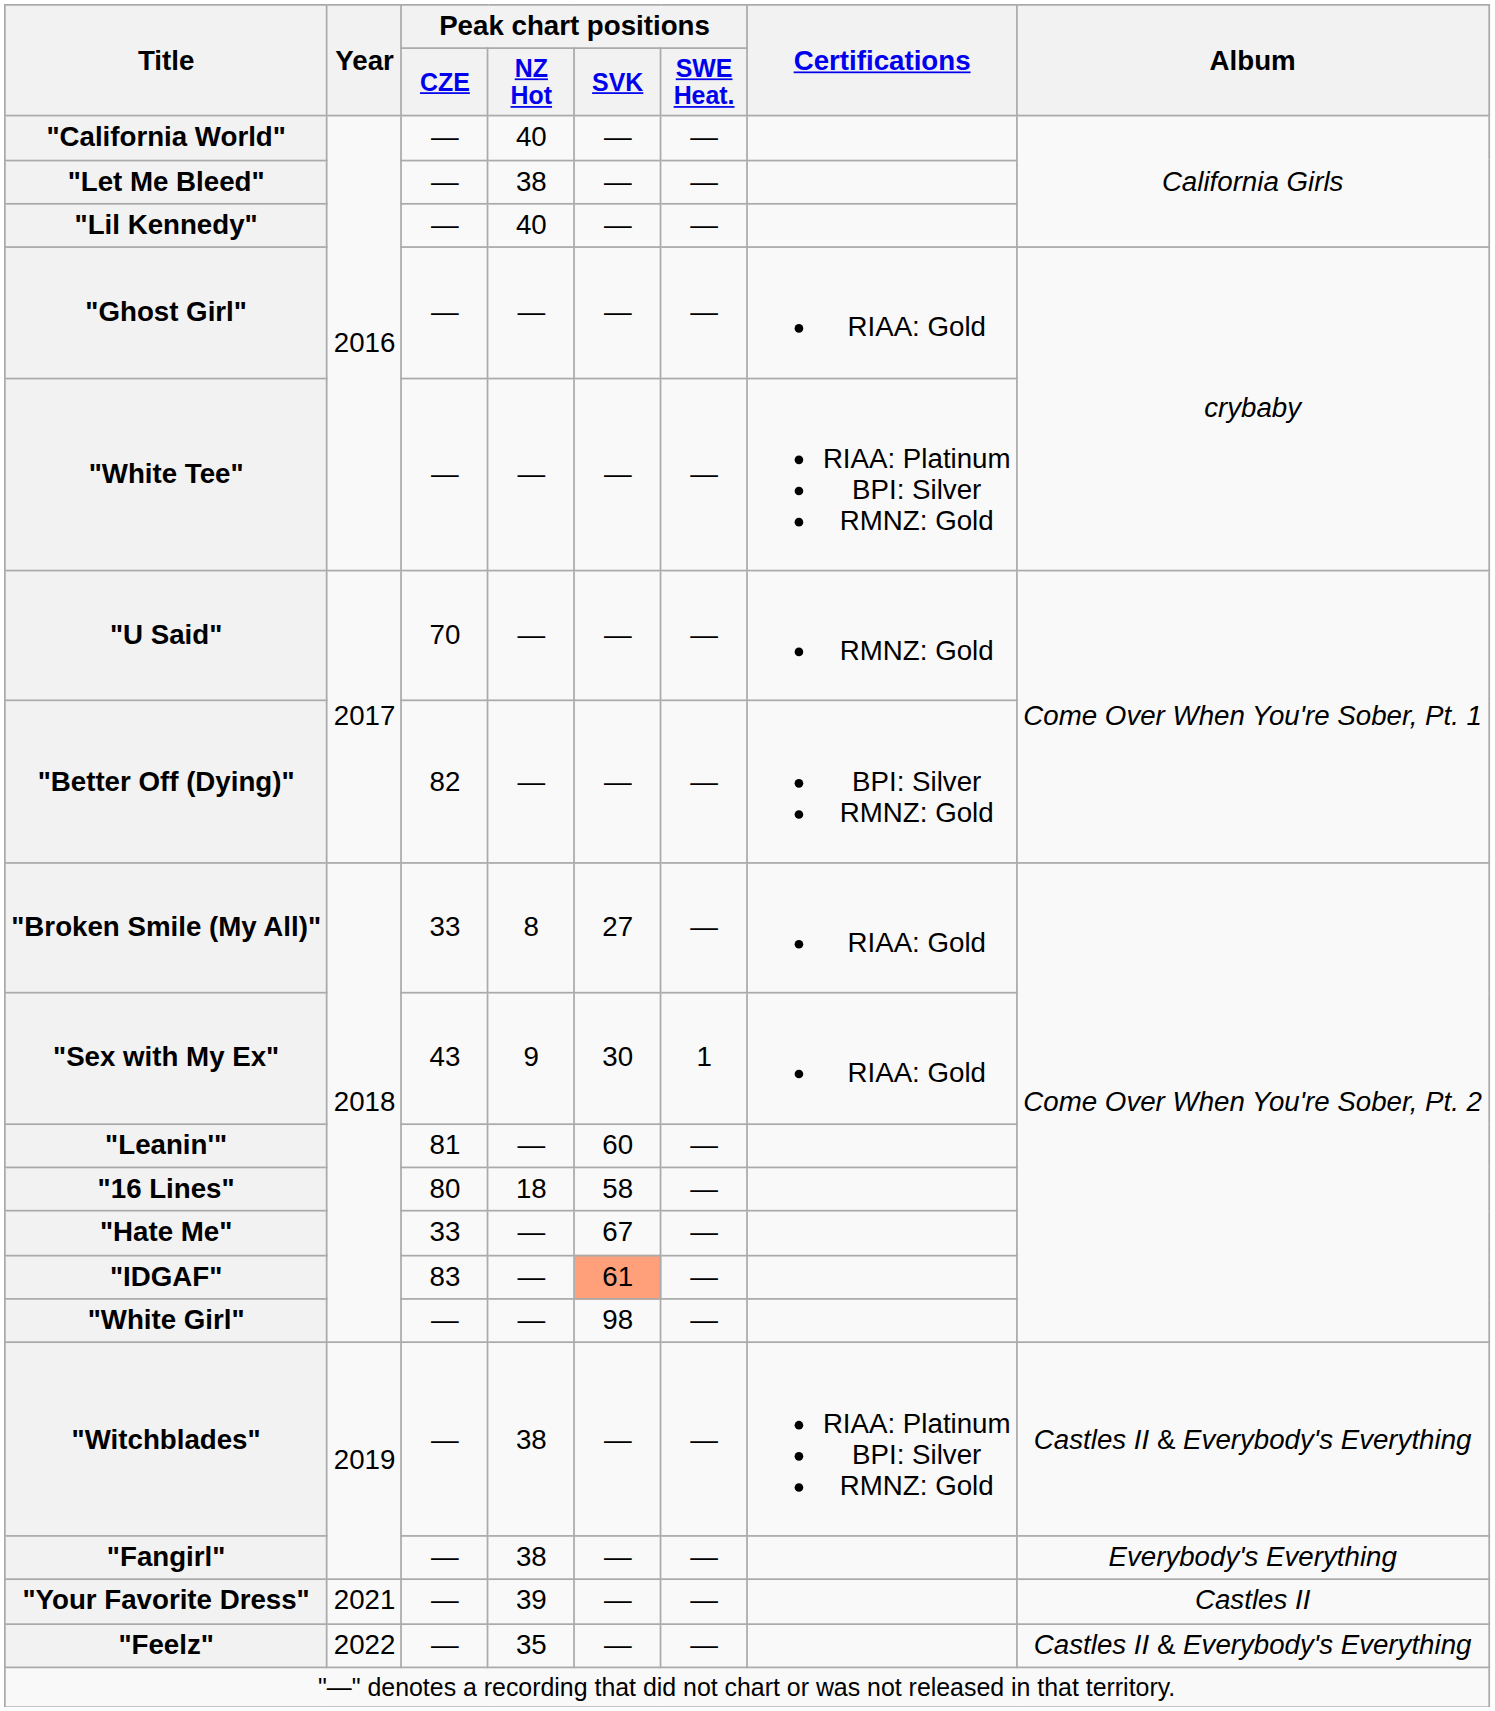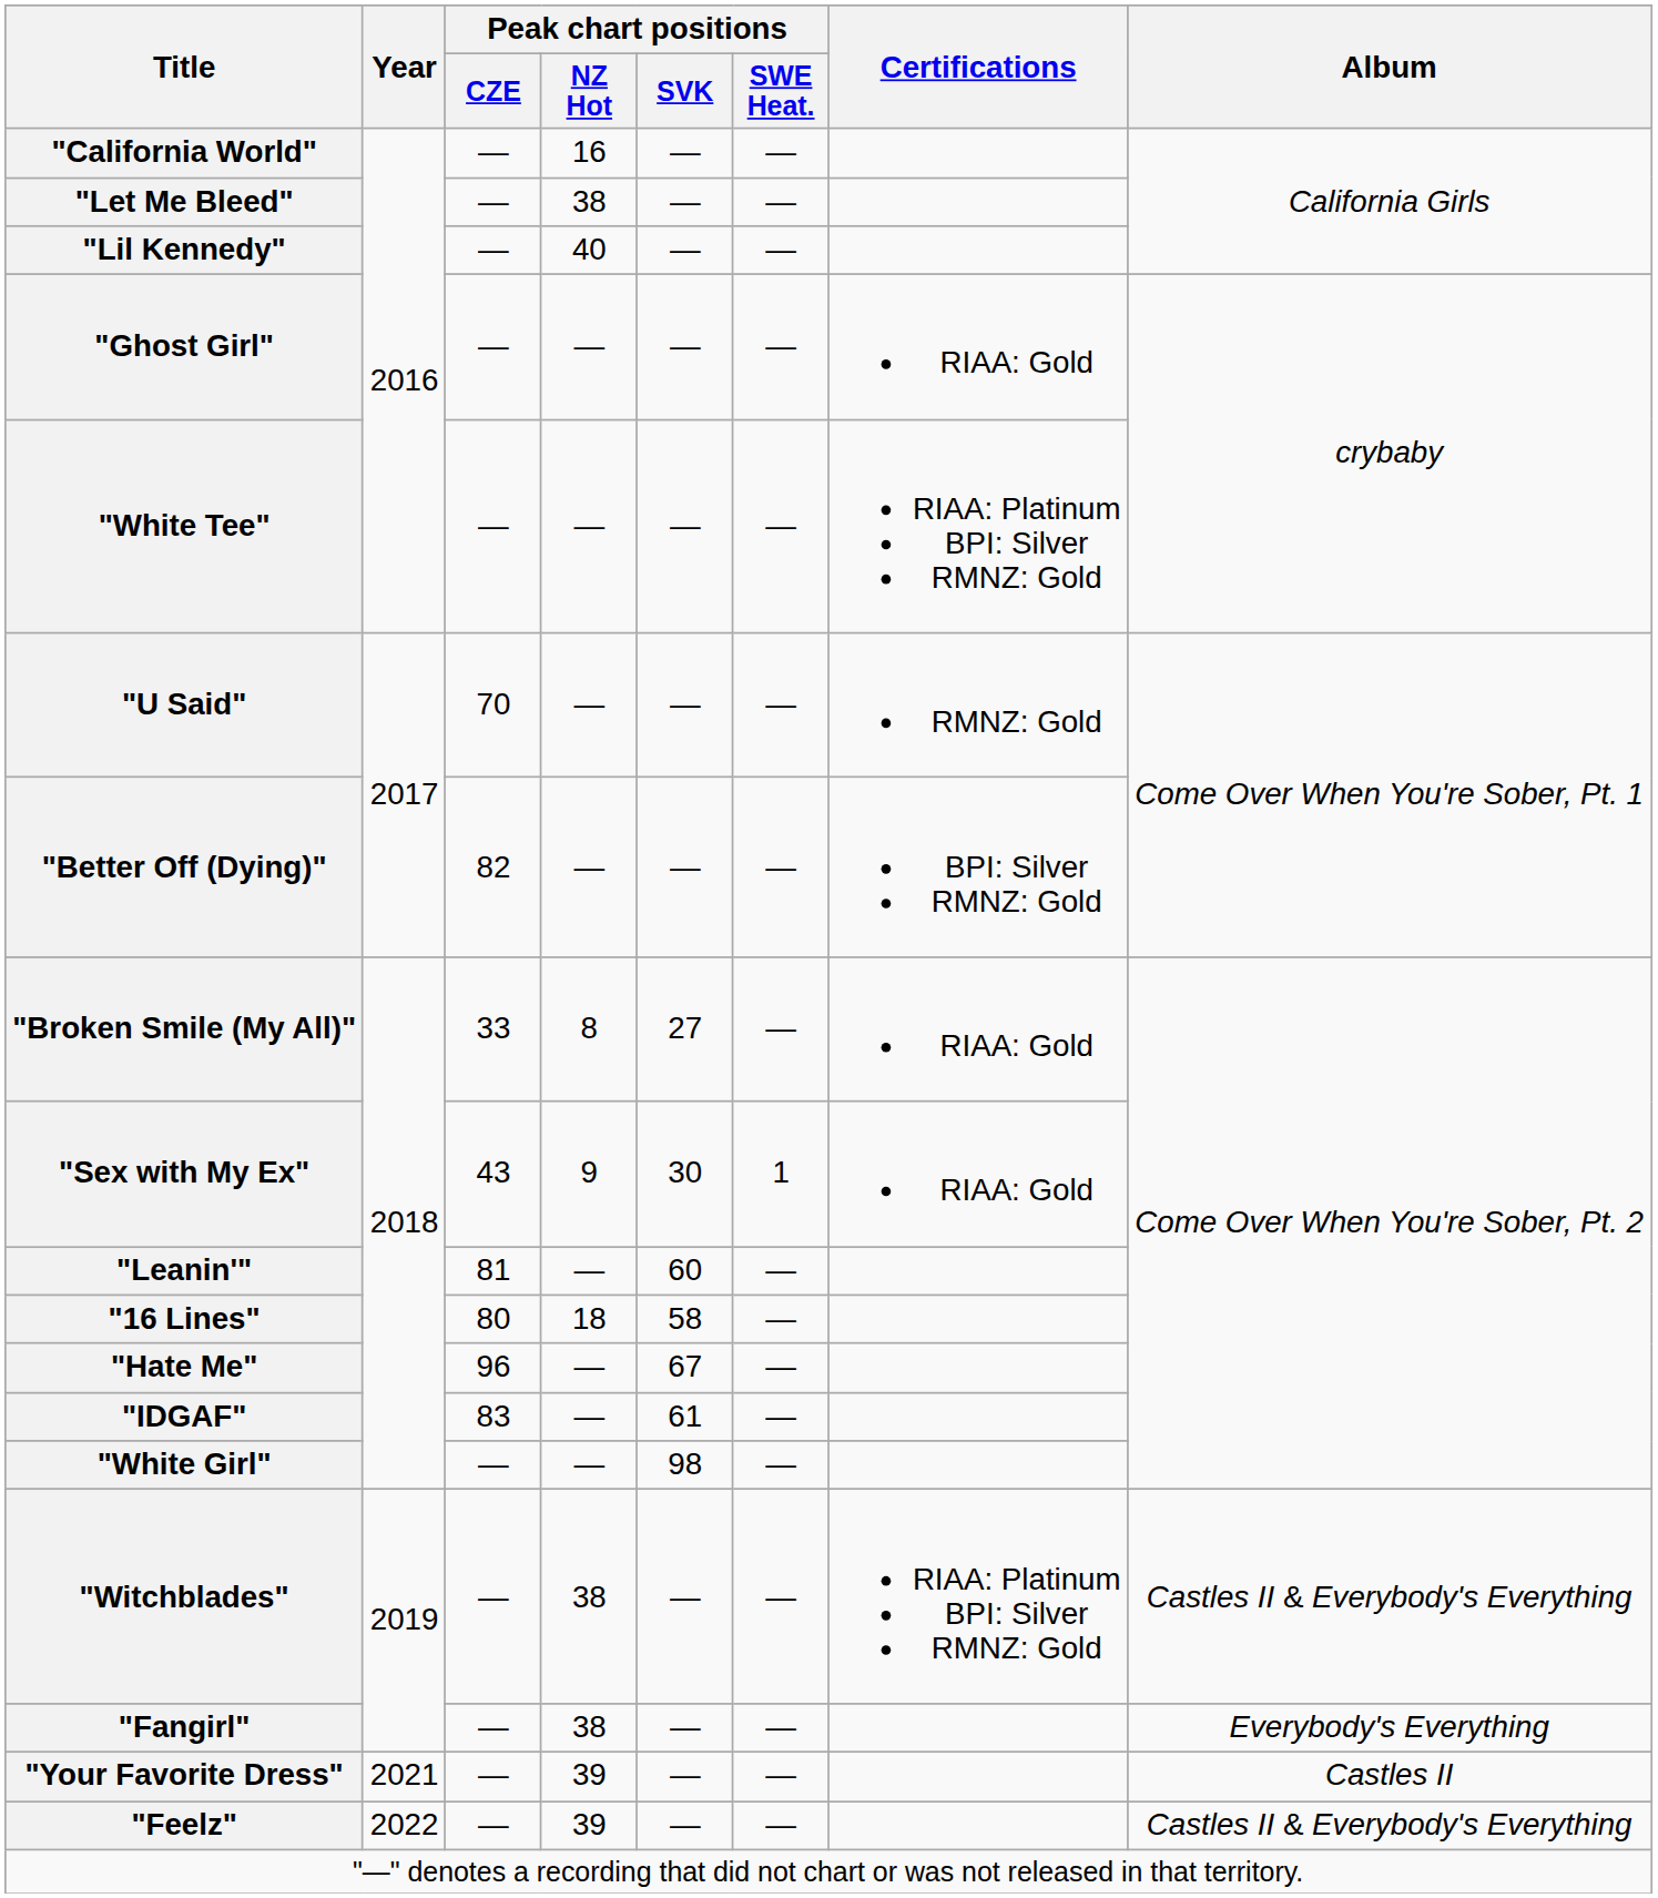 <table class="wikitable plainrowheaders" style="text-align:center;">
 <tr>
 <th scope="col" rowspan="2">Title</th>
 <th scope="col" rowspan="2">Year</th>
 <th scope="col" colspan="4">Peak chart positions</th>
 <th rowspan="2"><a href='#'>Certifications</a></th>
 <th rowspan="2" scope="col">Album</th>
 </tr>
 <tr>
 <th scope="col" style="width:3em;font-size:90%;"><a href='#'>CZE</a><br></th>
 <th scope="col" style="width:3em;font-size:90%;"><a href='#'>NZ<br>Hot</a><br></th>
 <th scope="col" style="width:3em;font-size:90%;"><a href='#'>SVK</a><br></th>
 <th scope="col" style="width:3em;font-size:90%;"><a href='#'>SWE<br>Heat.</a><br></th>
 </tr>
 <tr>
 <th scope="row">"California World"<br></th>
 <td rowspan="5">2016</td>
 <td>—</td>
-<td>40</td>
+<td>16</td>
 <td>—</td>
 <td>—</td>
 <td></td>
 <td rowspan="3"><em>California Girls</em></td>
 </tr>
 <tr>
 <th scope="row">"Let Me Bleed"<br></th>
 <td>—</td>
 <td>38</td>
 <td>—</td>
 <td>—</td>
 <td></td>
 </tr>
 <tr>
 <th scope="row">"Lil Kennedy"<br></th>
 <td>—</td>
 <td>40</td>
 <td>—</td>
 <td>—</td>
 <td></td>
 </tr>
 <tr>
 <th scope="row">"Ghost Girl"</th>
 <td>—</td>
 <td>—</td>
 <td>—</td>
 <td>—</td>
 <td><br><ul><li>RIAA: Gold</li></ul></td>
 <td rowspan="2"><em>crybaby</em></td>
 </tr>
 <tr>
 <th scope="row">"White Tee"<br></th>
 <td>—</td>
 <td>—</td>
 <td>—</td>
 <td>—</td>
 <td><br><ul><li>RIAA: Platinum</li><li>BPI: Silver</li><li>RMNZ: Gold</li></ul></td>
 </tr>
 <tr>
 <th scope="row">"U Said"</th>
 <td rowspan="2">2017</td>
 <td>70</td>
 <td>—</td>
 <td>—</td>
 <td>—</td>
 <td><br><ul><li>RMNZ: Gold</li></ul></td>
 <td rowspan="2"><em>Come Over When You're Sober, Pt. 1</em></td>
 </tr>
 <tr>
 <th scope="row">"Better Off (Dying)"</th>
 <td>82</td>
 <td>—</td>
 <td>—</td>
 <td>—</td>
 <td><br><ul><li>BPI: Silver</li><li>RMNZ: Gold</li></ul></td>
 </tr>
 <tr>
 <th scope="row">"Broken Smile (My All)"</th>
 <td rowspan="7">2018</td>
 <td>33</td>
 <td>8</td>
 <td>27</td>
 <td>—</td>
 <td><br><ul><li>RIAA: Gold</li></ul></td>
 <td rowspan="7"><em>Come Over When You're Sober, Pt. 2</em></td>
 </tr>
 <tr>
 <th scope="row">"Sex with My Ex"</th>
 <td>43</td>
 <td>9</td>
 <td>30</td>
 <td>1</td>
 <td><br><ul><li>RIAA: Gold</li></ul></td>
 </tr>
 <tr>
 <th scope="row">"Leanin'"</th>
 <td>81</td>
 <td>—</td>
 <td>60</td>
 <td>—</td>
 <td></td>
 </tr>
 <tr>
 <th scope="row">"16 Lines"</th>
 <td>80</td>
 <td>18</td>
 <td>58</td>
 <td>—</td>
 <td></td>
 </tr>
 <tr>
 <th scope="row">"Hate Me"</th>
-<td>33</td>
+<td>96</td>
 <td>—</td>
 <td>67</td>
 <td>—</td>
 <td></td>
 </tr>
 <tr>
 <th scope="row">"IDGAF"</th>
 <td>83</td>
 <td>—</td>
-<td style="background: lightsalmon;">61</td>
+<td>61</td>
 <td>—</td>
 <td></td>
 </tr>
 <tr>
 <th scope="row">"White Girl"</th>
 <td>—</td>
 <td>—</td>
 <td>98</td>
 <td>—</td>
 <td></td>
 </tr>
 <tr>
 <th scope="row">"Witchblades"<br></th>
 <td rowspan="2">2019</td>
 <td>—</td>
 <td>38</td>
 <td>—</td>
 <td>—</td>
 <td><br><ul><li>RIAA: Platinum</li><li>BPI: Silver</li><li>RMNZ: Gold</li></ul></td>
 <td><em>Castles II</em> & <em>Everybody's Everything</em></td>
 </tr>
 <tr>
 <th scope="row">"Fangirl"<br></th>
 <td>—</td>
 <td>38</td>
 <td>—</td>
 <td>—</td>
 <td></td>
 <td><em>Everybody's Everything</em></td>
 </tr>
 <tr>
 <th scope="row">"Your Favorite Dress"<br></th>
 <td>2021</td>
 <td>—</td>
 <td>39</td>
 <td>—</td>
 <td>—</td>
 <td></td>
 <td><em>Castles II</em></td>
 </tr>
 <tr>
 <th scope="row">"Feelz"</th>
 <td>2022</td>
 <td>—</td>
-<td>35</td>
+<td>39</td>
 <td>—</td>
 <td>—</td>
 <td></td>
 <td><em>Castles II</em> & <em>Everybody's Everything</em></td>
 </tr>
 <tr>
 <td colspan="8" style="font-size:90%">"—" denotes a recording that did not chart or was not released in that territory.</td>
 </tr>
 </table>
